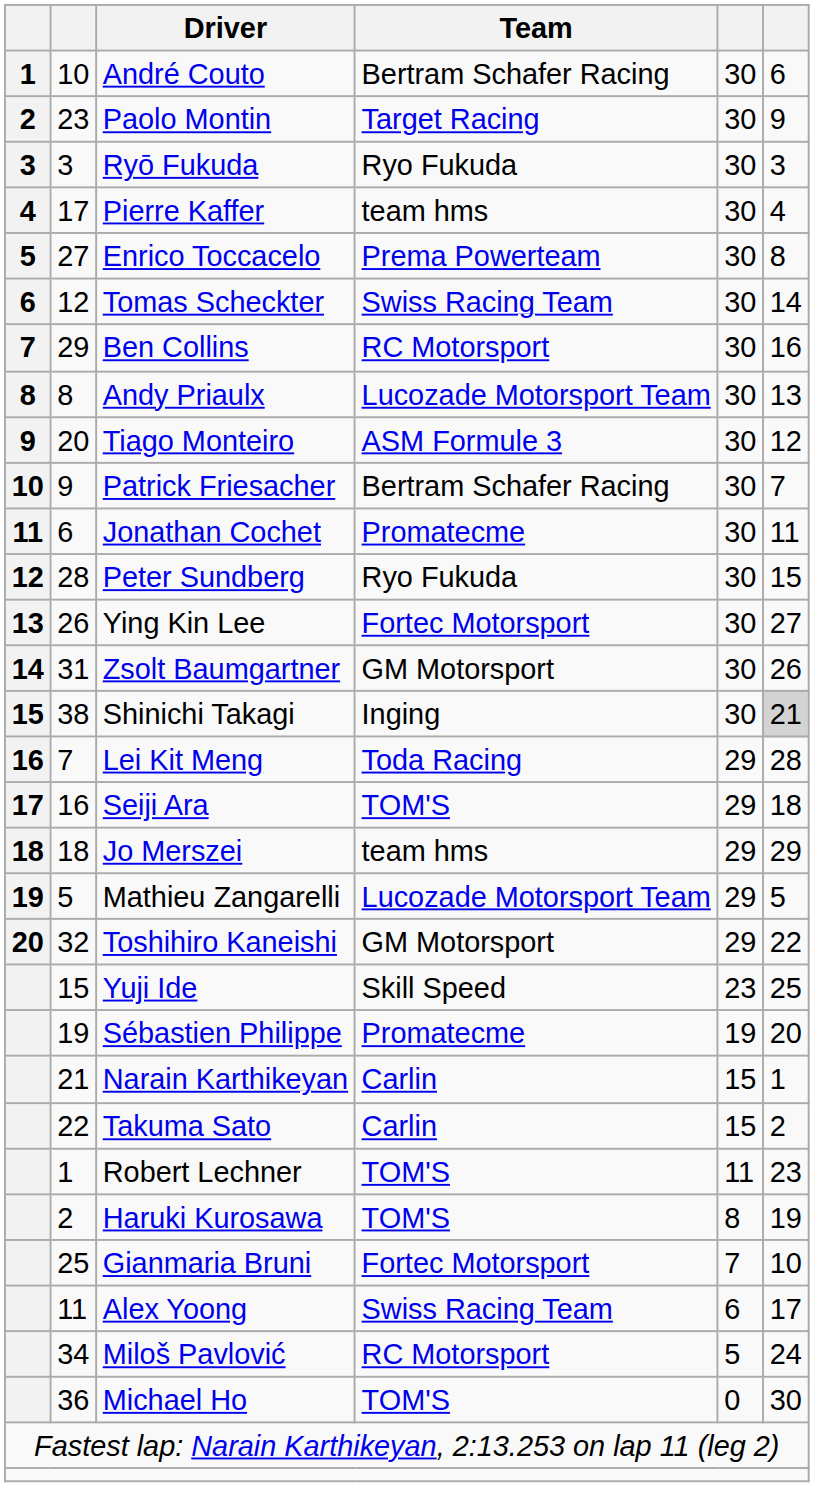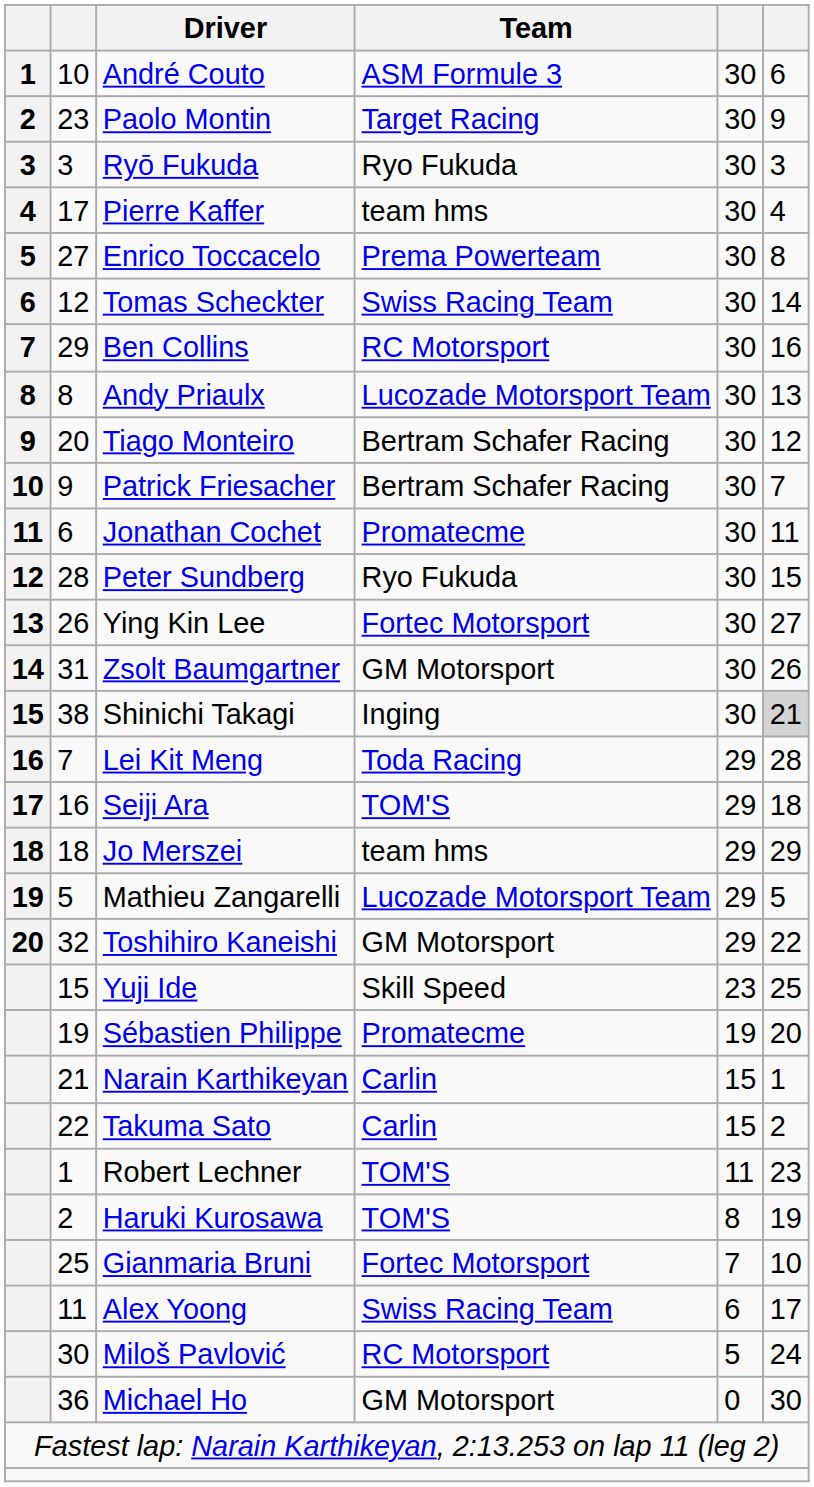 <table class="wikitable" style="font-size: 95%;">
 <tr>
 <th scope="col"></th>
 <th scope="col"></th>
 <th scope="col">Driver</th>
 <th scope="col">Team</th>
 <th scope="col"></th>
 <th scope="col"></th>
 </tr>
 <tr>
 <th scope="row">1</th>
 <td>10</td>
 <td> <a href='#'>André Couto</a></td>
-<td>Bertram Schafer Racing</td>
+<td><a href='#'>ASM Formule 3</a></td>
 <td>30</td>
 <td>6</td>
 </tr>
 <tr>
 <th scope="row">2</th>
 <td>23</td>
 <td> <a href='#'>Paolo Montin</a></td>
 <td><a href='#'>Target Racing</a></td>
 <td>30</td>
 <td>9</td>
 </tr>
 <tr>
 <th scope="row">3</th>
 <td>3</td>
 <td> <a href='#'>Ryō Fukuda</a></td>
 <td>Ryo Fukuda</td>
 <td>30</td>
 <td>3</td>
 </tr>
 <tr>
 <th scope="row">4</th>
 <td>17</td>
 <td> <a href='#'>Pierre Kaffer</a></td>
 <td>team hms</td>
 <td>30</td>
 <td>4</td>
 </tr>
 <tr>
 <th scope="row">5</th>
 <td>27</td>
 <td> <a href='#'>Enrico Toccacelo</a></td>
 <td><a href='#'>Prema Powerteam</a></td>
 <td>30</td>
 <td>8</td>
 </tr>
 <tr>
 <th scope="row">6</th>
 <td>12</td>
 <td> <a href='#'>Tomas Scheckter</a></td>
 <td><a href='#'>Swiss Racing Team</a></td>
 <td>30</td>
 <td>14</td>
 </tr>
 <tr>
 <th scope="row">7</th>
 <td>29</td>
 <td> <a href='#'>Ben Collins</a></td>
 <td><a href='#'>RC Motorsport</a></td>
 <td>30</td>
 <td>16</td>
 </tr>
 <tr>
 <th scope="row">8</th>
 <td>8</td>
 <td> <a href='#'>Andy Priaulx</a></td>
 <td><a href='#'>Lucozade Motorsport Team</a></td>
 <td>30</td>
 <td>13</td>
 </tr>
 <tr>
 <th scope="row">9</th>
 <td>20</td>
 <td> <a href='#'>Tiago Monteiro</a></td>
-<td><a href='#'>ASM Formule 3</a></td>
+<td>Bertram Schafer Racing</td>
 <td>30</td>
 <td>12</td>
 </tr>
 <tr>
 <th scope="row">10</th>
 <td>9</td>
 <td> <a href='#'>Patrick Friesacher</a></td>
 <td>Bertram Schafer Racing</td>
 <td>30</td>
 <td>7</td>
 </tr>
 <tr>
 <th scope="row">11</th>
 <td>6</td>
 <td> <a href='#'>Jonathan Cochet</a></td>
 <td><a href='#'>Promatecme</a></td>
 <td>30</td>
 <td>11</td>
 </tr>
 <tr>
 <th scope="row">12</th>
 <td>28</td>
 <td> <a href='#'>Peter Sundberg</a></td>
 <td>Ryo Fukuda</td>
 <td>30</td>
 <td>15</td>
 </tr>
 <tr>
 <th scope="row">13</th>
 <td>26</td>
 <td> Ying Kin Lee</td>
 <td><a href='#'>Fortec Motorsport</a></td>
 <td>30</td>
 <td>27</td>
 </tr>
 <tr>
 <th scope="row">14</th>
 <td>31</td>
 <td> <a href='#'>Zsolt Baumgartner</a></td>
 <td>GM Motorsport</td>
 <td>30</td>
 <td>26</td>
 </tr>
 <tr>
 <th scope="row">15</th>
 <td>38</td>
 <td> Shinichi Takagi</td>
 <td>Inging</td>
 <td>30</td>
 <td style="background: lightgrey;">21</td>
 </tr>
 <tr>
 <th scope="row">16</th>
 <td>7</td>
 <td> <a href='#'>Lei Kit Meng</a></td>
 <td><a href='#'>Toda Racing</a></td>
 <td>29</td>
 <td>28</td>
 </tr>
 <tr>
 <th scope="row">17</th>
 <td>16</td>
 <td> <a href='#'>Seiji Ara</a></td>
 <td><a href='#'>TOM'S</a></td>
 <td>29</td>
 <td>18</td>
 </tr>
 <tr>
 <th scope="row">18</th>
 <td>18</td>
 <td> <a href='#'>Jo Merszei</a></td>
 <td>team hms</td>
 <td>29</td>
 <td>29</td>
 </tr>
 <tr>
 <th scope="row">19</th>
 <td>5</td>
 <td> Mathieu Zangarelli</td>
 <td><a href='#'>Lucozade Motorsport Team</a></td>
 <td>29</td>
 <td>5</td>
 </tr>
 <tr>
 <th scope="row">20</th>
 <td>32</td>
 <td> <a href='#'>Toshihiro Kaneishi</a></td>
 <td>GM Motorsport</td>
 <td>29</td>
 <td>22</td>
 </tr>
 <tr>
 <th scope="row"></th>
 <td>15</td>
 <td> <a href='#'>Yuji Ide</a></td>
 <td>Skill Speed</td>
 <td>23</td>
 <td>25</td>
 </tr>
 <tr>
 <th scope="row"></th>
 <td>19</td>
 <td> <a href='#'>Sébastien Philippe</a></td>
 <td><a href='#'>Promatecme</a></td>
 <td>19</td>
 <td>20</td>
 </tr>
 <tr>
 <th scope="row"></th>
 <td>21</td>
 <td> <a href='#'>Narain Karthikeyan</a></td>
 <td><a href='#'>Carlin</a></td>
 <td>15</td>
 <td>1</td>
 </tr>
 <tr>
 <th scope="row"></th>
 <td>22</td>
 <td> <a href='#'>Takuma Sato</a></td>
 <td><a href='#'>Carlin</a></td>
 <td>15</td>
 <td>2</td>
 </tr>
 <tr>
 <th scope="row"></th>
 <td>1</td>
 <td> Robert Lechner</td>
 <td><a href='#'>TOM'S</a></td>
 <td>11</td>
 <td>23</td>
 </tr>
 <tr>
 <th scope="row"></th>
 <td>2</td>
 <td> <a href='#'>Haruki Kurosawa</a></td>
 <td><a href='#'>TOM'S</a></td>
 <td>8</td>
 <td>19</td>
 </tr>
 <tr>
 <th scope="row"></th>
 <td>25</td>
 <td> <a href='#'>Gianmaria Bruni</a></td>
 <td><a href='#'>Fortec Motorsport</a></td>
 <td>7</td>
 <td>10</td>
 </tr>
 <tr>
 <th scope="row"></th>
 <td>11</td>
 <td> <a href='#'>Alex Yoong</a></td>
 <td><a href='#'>Swiss Racing Team</a></td>
 <td>6</td>
 <td>17</td>
 </tr>
 <tr>
 <th scope="row"></th>
-<td>34</td>
+<td>30</td>
 <td> <a href='#'>Miloš Pavlović</a></td>
 <td><a href='#'>RC Motorsport</a></td>
 <td>5</td>
 <td>24</td>
 </tr>
 <tr>
 <th scope="row"></th>
 <td>36</td>
 <td> <a href='#'>Michael Ho</a></td>
-<td><a href='#'>TOM'S</a></td>
+<td>GM Motorsport</td>
 <td>0</td>
 <td>30</td>
 </tr>
 <tr>
 <td colspan="6" align="center"><em>Fastest lap: <a href='#'>Narain Karthikeyan</a>, 2:13.253  on lap 11 (leg 2)</em></td>
 </tr>
 <tr>
 <td colspan="6"></td>
 </tr>
 </table>
